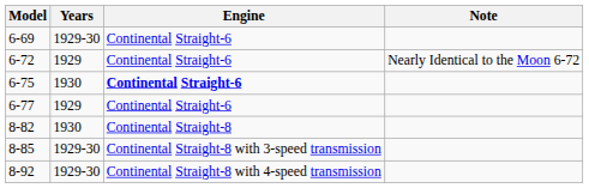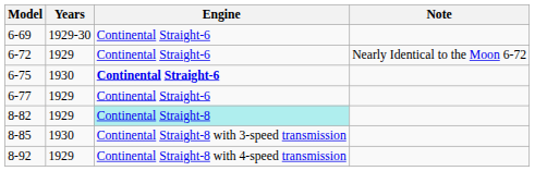 <table class="wikitable" style="margin: 1em auto 1em auto">
 <tr>
 <th>Model</th>
 <th>Years</th>
 <th>Engine</th>
 <th>Note</th>
 </tr>
 <tr>
 <td>6-69</td>
 <td>1929-30</td>
 <td><a href='#'>Continental</a> <a href='#'>Straight-6</a></td>
 <td></td>
 </tr>
 <tr>
 <td>6-72</td>
 <td>1929</td>
 <td><a href='#'>Continental</a> <a href='#'>Straight-6</a></td>
 <td>Nearly Identical to the <a href='#'>Moon</a> 6-72</td>
 </tr>
 <tr>
 <td>6-75</td>
 <td>1930</td>
 <td><strong><a href='#'>Continental</a> <a href='#'>Straight-6</a></strong></td>
 <td></td>
 </tr>
 <tr>
 <td>6-77</td>
 <td>1929</td>
 <td><a href='#'>Continental</a> <a href='#'>Straight-6</a></td>
 <td></td>
 </tr>
 <tr>
 <td>8-82</td>
-<td>1930</td>
-<td><a href='#'>Continental</a> <a href='#'>Straight-8</a></td>
+<td>1929</td>
+<td style="background: paleturquoise;"><a href='#'>Continental</a> <a href='#'>Straight-8</a></td>
 <td></td>
 </tr>
 <tr>
 <td>8-85</td>
-<td>1929-30</td>
+<td>1930</td>
 <td><a href='#'>Continental</a> <a href='#'>Straight-8</a> with 3-speed <a href='#'>transmission</a></td>
 <td></td>
 </tr>
 <tr>
 <td>8-92</td>
-<td>1929-30</td>
+<td>1929</td>
 <td><a href='#'>Continental</a> <a href='#'>Straight-8</a> with 4-speed <a href='#'>transmission</a></td>
 <td></td>
 </tr>
 </table>
